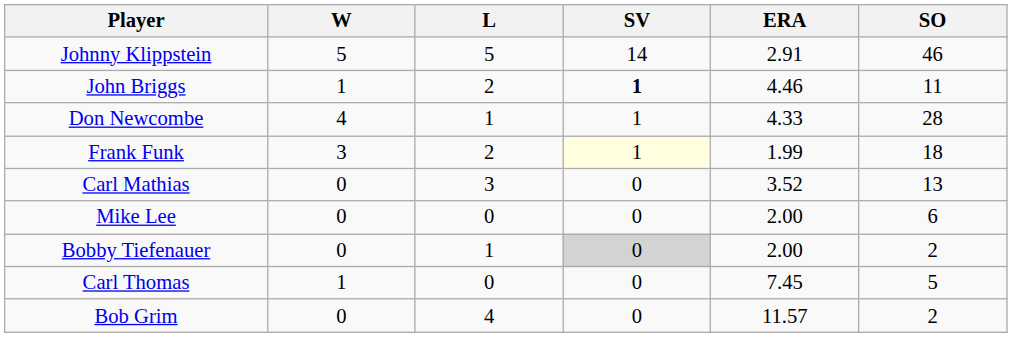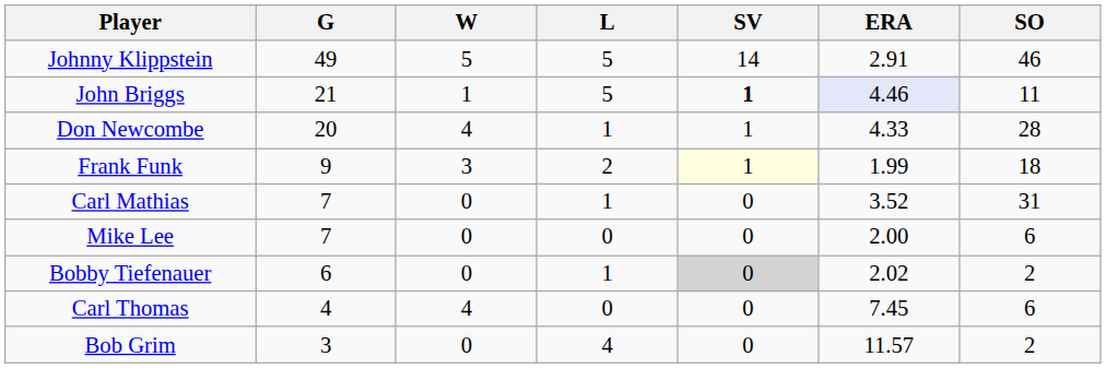 <table class="wikitable sortable">
 <tr>
 <th bgcolor="#DDDDFF" width="16%">Player</th>
+<th bgcolor="#DDDDFF" width="9%">G</th>
 <th bgcolor="#DDDDFF" width="9%">W</th>
 <th bgcolor="#DDDDFF" width="9%">L</th>
 <th bgcolor="#DDDDFF" width="9%">SV</th>
 <th bgcolor="#DDDDFF" width="9%">ERA</th>
 <th bgcolor="#DDDDFF" width="9%">SO</th>
 </tr>
 <tr align="center">
 <td><a href='#'>Johnny Klippstein</a></td>
+<td>49</td>
 <td>5</td>
 <td>5</td>
 <td>14</td>
 <td>2.91</td>
 <td>46</td>
 </tr>
 <tr align=center>
 <td><a href='#'>John Briggs</a></td>
+<td>21</td>
 <td>1</td>
-<td>2</td>
+<td>5</td>
 <td><strong>1</strong></td>
-<td>4.46</td>
+<td style="background: lavender;">4.46</td>
 <td>11</td>
 </tr>
 <tr align=center>
 <td><a href='#'>Don Newcombe</a></td>
+<td>20</td>
 <td>4</td>
 <td>1</td>
 <td>1</td>
 <td>4.33</td>
 <td>28</td>
 </tr>
 <tr align=center>
 <td><a href='#'>Frank Funk</a></td>
+<td>9</td>
 <td>3</td>
 <td>2</td>
 <td style="background: lightyellow;">1</td>
 <td>1.99</td>
 <td>18</td>
 </tr>
 <tr align=center>
 <td><a href='#'>Carl Mathias</a></td>
+<td>7</td>
 <td>0</td>
-<td>3</td>
+<td>1</td>
 <td>0</td>
 <td>3.52</td>
-<td>13</td>
+<td>31</td>
 </tr>
 <tr align=center>
 <td><a href='#'>Mike Lee</a></td>
+<td>7</td>
 <td>0</td>
 <td>0</td>
 <td>0</td>
 <td>2.00</td>
 <td>6</td>
 </tr>
 <tr align=center>
 <td><a href='#'>Bobby Tiefenauer</a></td>
+<td>6</td>
 <td>0</td>
 <td>1</td>
 <td style="background: lightgrey;">0</td>
-<td>2.00</td>
+<td>2.02</td>
 <td>2</td>
 </tr>
 <tr align=center>
 <td><a href='#'>Carl Thomas</a></td>
-<td>1</td>
+<td>4</td>
+<td>4</td>
 <td>0</td>
 <td>0</td>
 <td>7.45</td>
-<td>5</td>
+<td>6</td>
 </tr>
 <tr align=center>
 <td><a href='#'>Bob Grim</a></td>
+<td>3</td>
 <td>0</td>
 <td>4</td>
 <td>0</td>
 <td>11.57</td>
 <td>2</td>
 </tr>
 </table>
